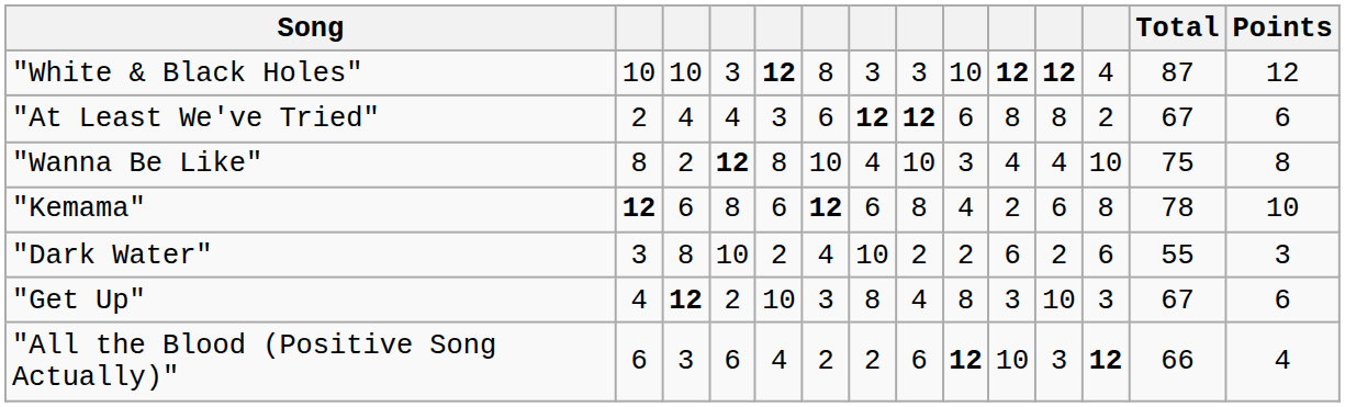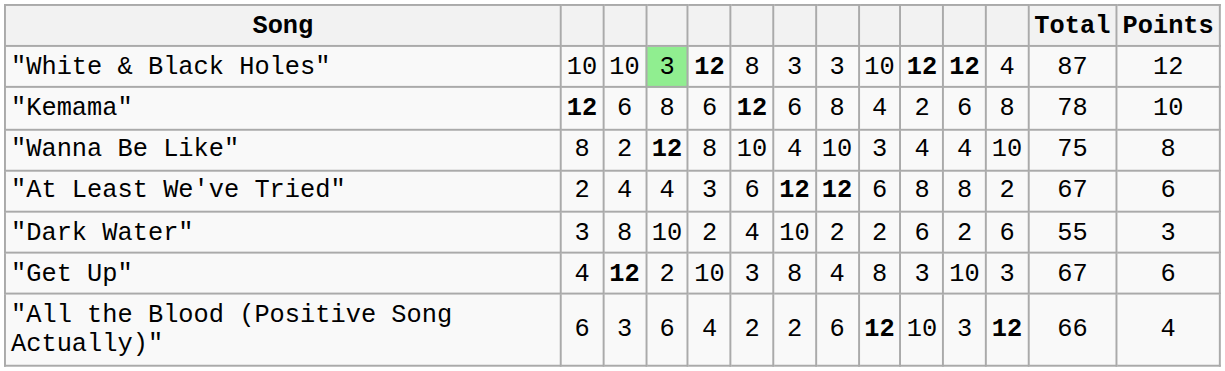 <table class="wikitable collapsible" style="margin: 1em auto 1em auto; text-align:center;">
 <tr>
 <th>Song</th>
 <th><br><small></small></th>
 <th><br><small></small></th>
 <th><br><small></small></th>
 <th><br><small></small></th>
 <th><br><small></small></th>
 <th><br><small></small></th>
 <th><br><small></small></th>
 <th><br><small></small></th>
 <th><br><small></small></th>
 <th><br><small></small></th>
 <th><br><small></small></th>
 <th>Total</th>
 <th>Points</th>
 </tr>
 <tr>
 <td align="left">"White & Black Holes"</td>
 <td>10</td>
 <td>10</td>
-<td>3</td>
+<td style="background: lightgreen;">3</td>
 <td><strong>12</strong></td>
 <td>8</td>
 <td>3</td>
 <td>3</td>
 <td>10</td>
 <td><strong>12</strong></td>
 <td><strong>12</strong></td>
 <td>4</td>
 <td>87</td>
 <td>12</td>
 </tr>
 <tr>
-<td align="left">"At Least We've Tried"</td>
-<td>2</td>
-<td>4</td>
-<td>4</td>
-<td>3</td>
-<td>6</td>
-<td><strong>12</strong></td>
+<td align="left">"Kemama"</td>
 <td><strong>12</strong></td>
 <td>6</td>
 <td>8</td>
+<td>6</td>
+<td><strong>12</strong></td>
+<td>6</td>
 <td>8</td>
+<td>4</td>
 <td>2</td>
-<td>67</td>
 <td>6</td>
+<td>8</td>
+<td>78</td>
+<td>10</td>
 </tr>
 <tr>
 <td align="left">"Wanna Be Like"</td>
 <td>8</td>
 <td>2</td>
 <td><strong>12</strong></td>
 <td>8</td>
 <td>10</td>
 <td>4</td>
 <td>10</td>
 <td>3</td>
 <td>4</td>
 <td>4</td>
 <td>10</td>
 <td>75</td>
 <td>8</td>
 </tr>
 <tr>
-<td align="left">"Kemama"</td>
+<td align="left">"At Least We've Tried"</td>
+<td>2</td>
+<td>4</td>
+<td>4</td>
+<td>3</td>
+<td>6</td>
+<td><strong>12</strong></td>
 <td><strong>12</strong></td>
 <td>6</td>
 <td>8</td>
+<td>8</td>
+<td>2</td>
+<td>67</td>
 <td>6</td>
-<td><strong>12</strong></td>
-<td>6</td>
-<td>8</td>
-<td>4</td>
-<td>2</td>
-<td>6</td>
-<td>8</td>
-<td>78</td>
-<td>10</td>
 </tr>
 <tr>
 <td align="left">"Dark Water"</td>
 <td>3</td>
 <td>8</td>
 <td>10</td>
 <td>2</td>
 <td>4</td>
 <td>10</td>
 <td>2</td>
 <td>2</td>
 <td>6</td>
 <td>2</td>
 <td>6</td>
 <td>55</td>
 <td>3</td>
 </tr>
 <tr>
 <td align="left">"Get Up"</td>
 <td>4</td>
 <td><strong>12</strong></td>
 <td>2</td>
 <td>10</td>
 <td>3</td>
 <td>8</td>
 <td>4</td>
 <td>8</td>
 <td>3</td>
 <td>10</td>
 <td>3</td>
 <td>67</td>
 <td>6</td>
 </tr>
 <tr>
 <td align="left">"All the Blood (Positive Song Actually)"</td>
 <td>6</td>
 <td>3</td>
 <td>6</td>
 <td>4</td>
 <td>2</td>
 <td>2</td>
 <td>6</td>
 <td><strong>12</strong></td>
 <td>10</td>
 <td>3</td>
 <td><strong>12</strong></td>
 <td>66</td>
 <td>4</td>
 </tr>
 </table>
